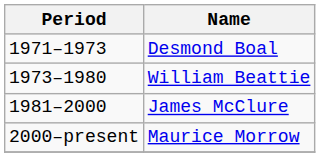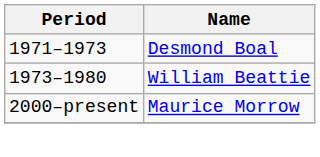 <table class="wikitable">
 <tr>
 <th>Period</th>
 <th>Name</th>
 </tr>
 <tr>
 <td>1971–1973</td>
 <td><a href='#'>Desmond Boal</a></td>
 </tr>
 <tr>
 <td>1973–1980</td>
 <td><a href='#'>William Beattie</a></td>
 </tr>
 <tr>
-<td>1981–2000</td>
-<td><a href='#'>James McClure</a></td>
-</tr>
-<tr>
 <td>2000–present</td>
 <td><a href='#'>Maurice Morrow</a></td>
 </tr>
 <tr>
 </tr>
 </table>
